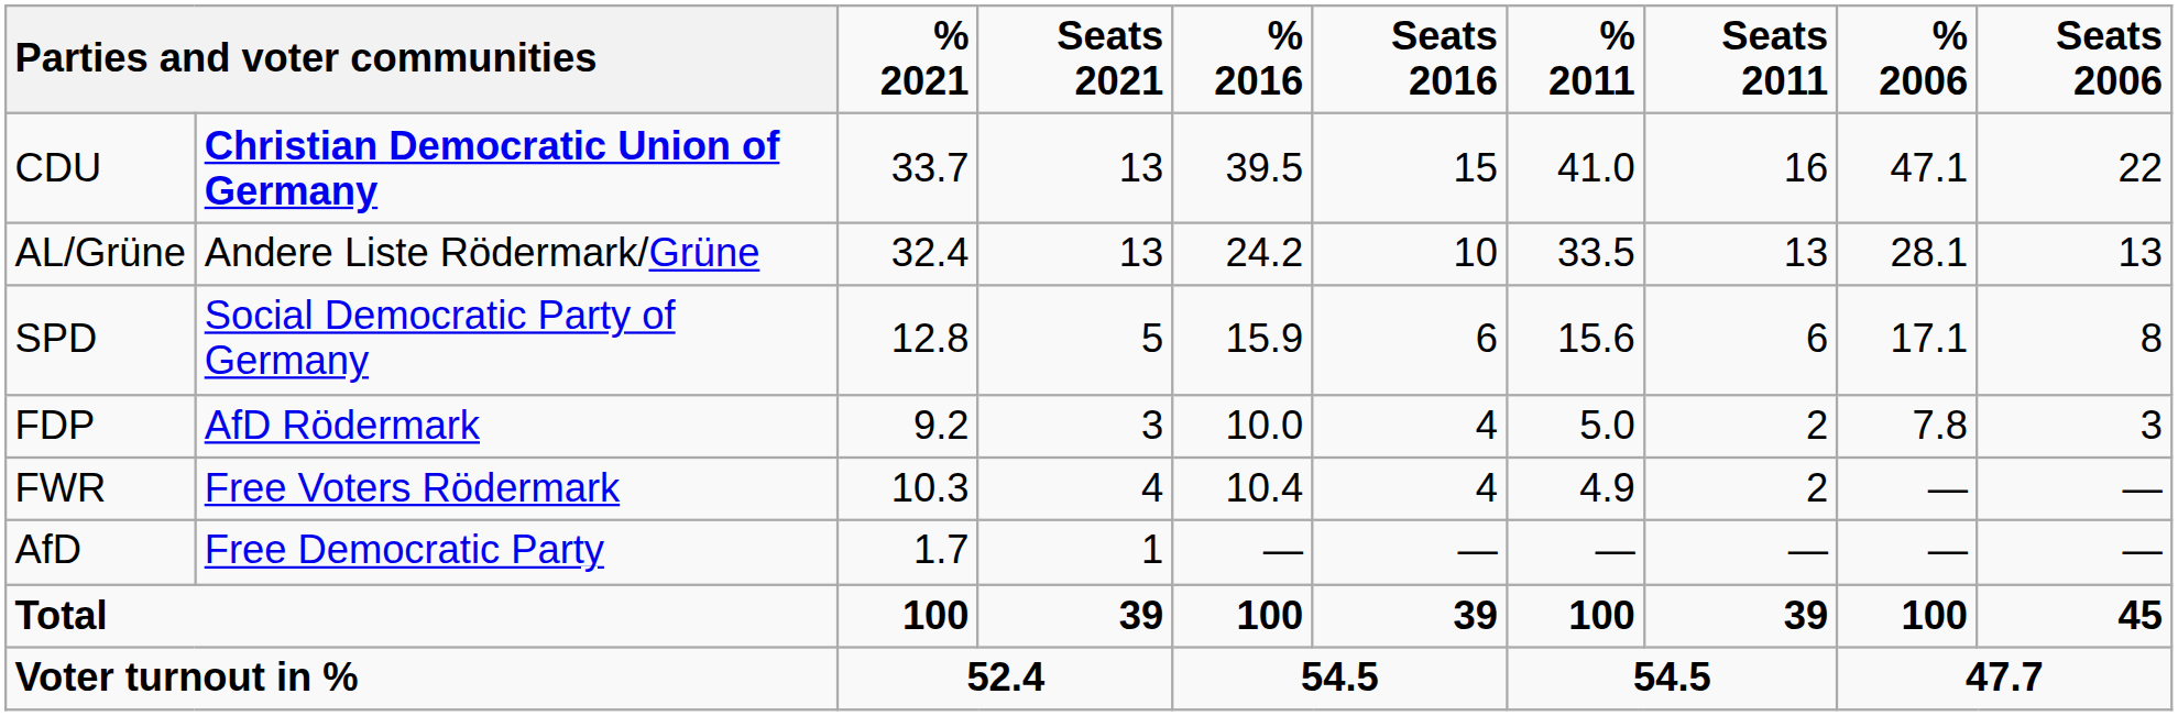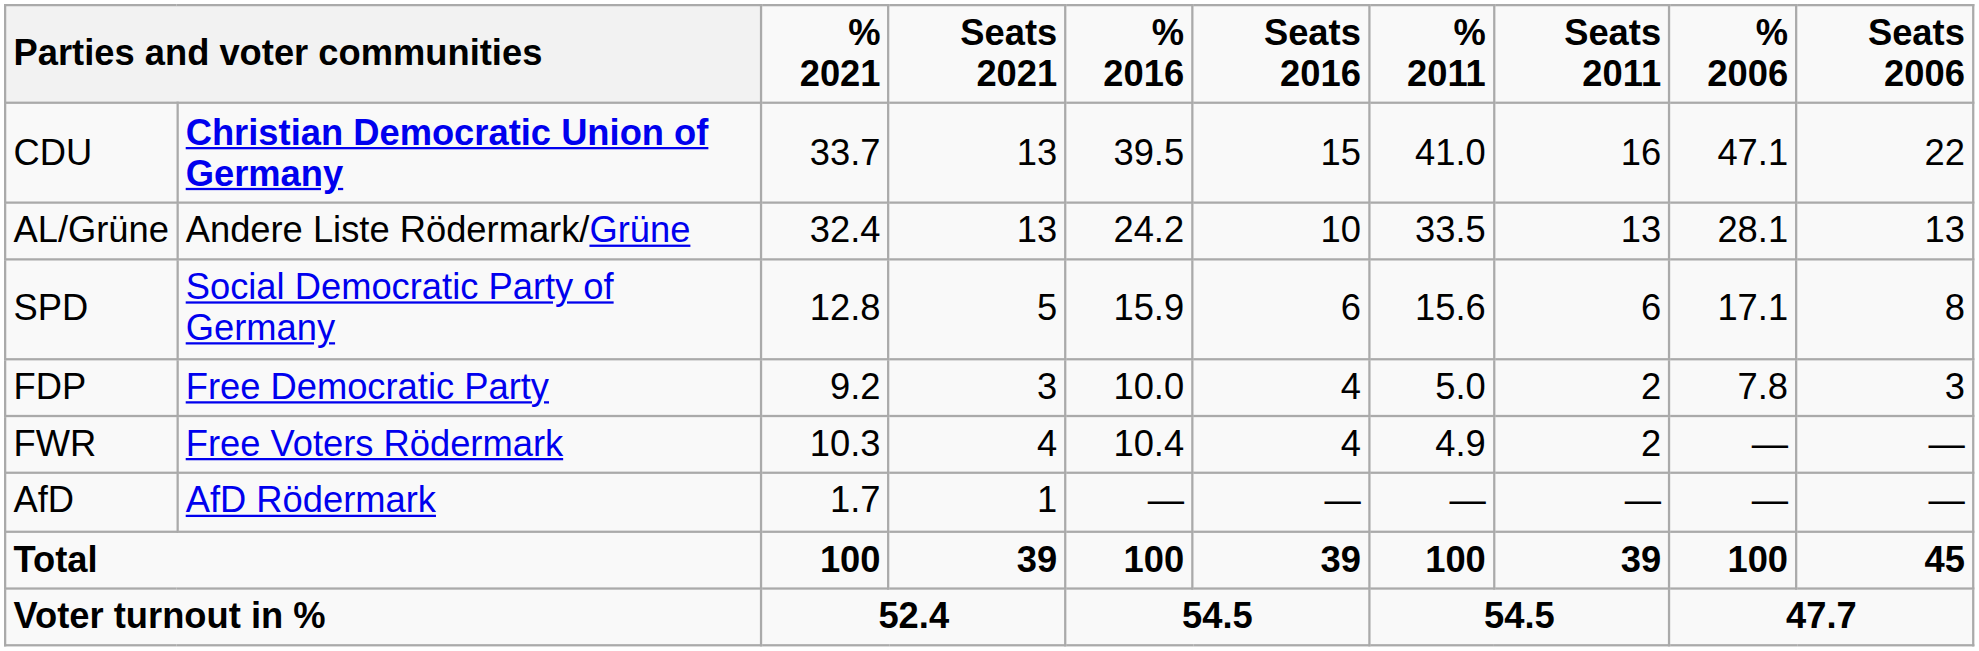 <table class="wikitable" style="text-align:right">
 <tr>
 <th colspan="2" style="text-align:left">Parties and voter communities</th>
 <td><strong>% 2021</strong></td>
 <td><strong>Seats 2021</strong></td>
 <td><strong>% 2016</strong></td>
 <td><strong>Seats 2016</strong></td>
 <td><strong>% 2011</strong></td>
 <td><strong>Seats 2011</strong></td>
 <td><strong>% 2006</strong></td>
 <td><strong>Seats 2006</strong></td>
 </tr>
 <tr>
 <td style="text-align:left">CDU</td>
 <td style="text-align:left"><strong><a href='#'>Christian Democratic Union of Germany</a></strong></td>
 <td>33.7</td>
 <td>13</td>
 <td>39.5</td>
 <td>15</td>
 <td>41.0</td>
 <td>16</td>
 <td>47.1</td>
 <td>22</td>
 </tr>
 <tr>
 <td style="text-align:left">AL/Grüne</td>
 <td style="text-align:left">Andere Liste Rödermark/<a href='#'>Grüne</a></td>
 <td>32.4</td>
 <td>13</td>
 <td>24.2</td>
 <td>10</td>
 <td>33.5</td>
 <td>13</td>
 <td>28.1</td>
 <td>13</td>
 </tr>
 <tr>
 <td style="text-align:left">SPD</td>
 <td style="text-align:left"><a href='#'>Social Democratic Party of Germany</a></td>
 <td>12.8</td>
 <td>5</td>
 <td>15.9</td>
 <td>6</td>
 <td>15.6</td>
 <td>6</td>
 <td>17.1</td>
 <td>8</td>
 </tr>
 <tr>
 <td style="text-align:left">FDP</td>
-<td style="text-align:left"><a href='#'>AfD Rödermark</a></td>
+<td style="text-align:left"><a href='#'>Free Democratic Party</a></td>
 <td>9.2</td>
 <td>3</td>
 <td>10.0</td>
 <td>4</td>
 <td>5.0</td>
 <td>2</td>
 <td>7.8</td>
 <td>3</td>
 </tr>
 <tr>
 <td style="text-align:left">FWR</td>
 <td style="text-align:left"><a href='#'>Free Voters Rödermark</a></td>
 <td>10.3</td>
 <td>4</td>
 <td>10.4</td>
 <td>4</td>
 <td>4.9</td>
 <td>2</td>
 <td>—</td>
 <td>—</td>
 </tr>
 <tr>
 <td style="text-align:left">AfD</td>
-<td style="text-align:left"><a href='#'>Free Democratic Party</a></td>
+<td style="text-align:left"><a href='#'>AfD Rödermark</a></td>
 <td>1.7</td>
 <td>1</td>
 <td>—</td>
 <td>—</td>
 <td>—</td>
 <td>—</td>
 <td>—</td>
 <td>—</td>
 </tr>
 <tr class="hintergrundfarbe5">
 <td colspan="2" style="text-align:left"><strong>Total</strong></td>
 <td><strong>100</strong></td>
 <td><strong>39</strong></td>
 <td><strong>100</strong></td>
 <td><strong>39</strong></td>
 <td><strong>100</strong></td>
 <td><strong>39</strong></td>
 <td><strong>100</strong></td>
 <td><strong>45</strong></td>
 </tr>
 <tr class="hintergrundfarbe5" style="text-align:center">
 <td colspan="2" style="text-align:left"><strong>Voter turnout in %</strong></td>
 <td colspan="2"><strong>52.4</strong></td>
 <td colspan="2"><strong>54.5</strong></td>
 <td colspan="2"><strong>54.5</strong></td>
 <td colspan="2"><strong>47.7</strong></td>
 </tr>
 </table>
